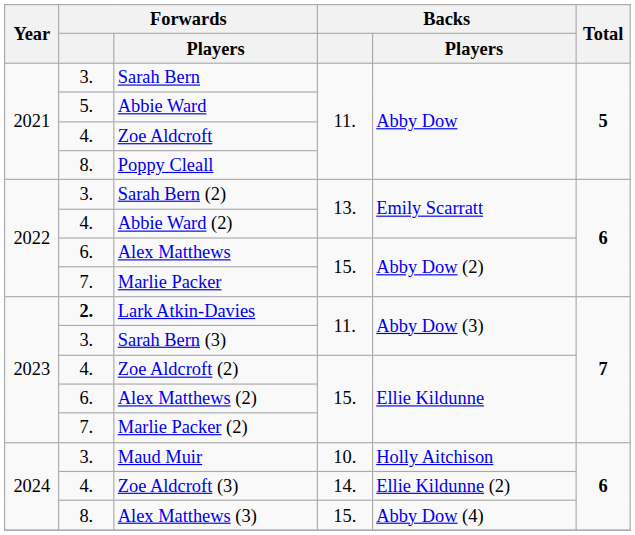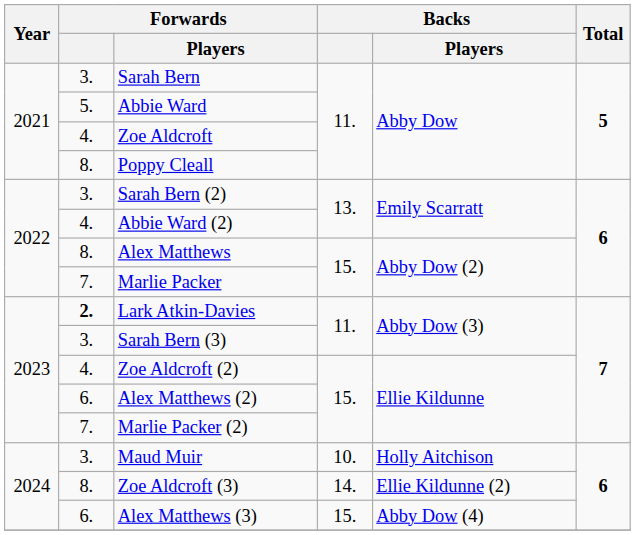 <table class="wikitable">
 <tr>
 <th width=40 rowspan=2>Year</th>
 <th colspan=2>Forwards</th>
 <th colspan=2>Backs</th>
 <th width=40 rowspan=2>Total</th>
 </tr>
 <tr>
 <th width=40></th>
 <th width=170>Players</th>
 <th width=40></th>
 <th width=170>Players</th>
 </tr>
 <tr>
 <td align=center rowspan=4>2021</td>
 <td align=center>3.</td>
 <td><a href='#'>Sarah Bern</a></td>
 <td align=center rowspan=4>11.</td>
 <td rowspan=4><a href='#'>Abby Dow</a></td>
 <td align=center rowspan=4><strong>5</strong></td>
 </tr>
 <tr>
 <td align=center>5.</td>
 <td><a href='#'>Abbie Ward</a></td>
 </tr>
 <tr>
 <td align=center>4.</td>
 <td><a href='#'>Zoe Aldcroft</a></td>
 </tr>
 <tr>
 <td align=center>8.</td>
 <td><a href='#'>Poppy Cleall</a></td>
 </tr>
 <tr>
 <td align=center rowspan=4>2022</td>
 <td align=center>3.</td>
 <td><a href='#'>Sarah Bern</a> (2)</td>
 <td align=center rowspan=2>13.</td>
 <td rowspan=2><a href='#'>Emily Scarratt</a></td>
 <td align=center rowspan=4><strong>6</strong></td>
 </tr>
 <tr>
 <td align=center>4.</td>
 <td><a href='#'>Abbie Ward</a> (2)</td>
 </tr>
 <tr>
-<td align=center>6.</td>
+<td align=center>8.</td>
 <td><a href='#'>Alex Matthews</a></td>
 <td align=center rowspan=2>15.</td>
 <td rowspan=2><a href='#'>Abby Dow</a> (2)</td>
 </tr>
 <tr>
 <td align=center>7.</td>
 <td><a href='#'>Marlie Packer</a></td>
 </tr>
 <tr>
 <td align=center rowspan=5>2023</td>
 <td align=center><strong>2.</strong></td>
 <td><a href='#'>Lark Atkin-Davies</a></td>
 <td align=center rowspan=2>11.</td>
 <td rowspan=2><a href='#'>Abby Dow</a> (3)</td>
 <td align=center rowspan=5><strong>7</strong></td>
 </tr>
 <tr>
 <td align=center>3.</td>
 <td><a href='#'>Sarah Bern</a> (3)</td>
 </tr>
 <tr>
 <td align=center>4.</td>
 <td><a href='#'>Zoe Aldcroft</a> (2)</td>
 <td align=center rowspan=3>15.</td>
 <td rowspan=3><a href='#'>Ellie Kildunne</a></td>
 </tr>
 <tr>
 <td align=center>6.</td>
 <td><a href='#'>Alex Matthews</a> (2)</td>
 </tr>
 <tr>
 <td align=center>7.</td>
 <td><a href='#'>Marlie Packer</a> (2)</td>
 </tr>
 <tr>
 <td align=center rowspan=3>2024</td>
 <td align=center>3.</td>
 <td><a href='#'>Maud Muir</a></td>
 <td align=center>10.</td>
 <td><a href='#'>Holly Aitchison</a></td>
 <td align=center rowspan=3><strong>6</strong></td>
 </tr>
 <tr>
-<td align=center>4.</td>
+<td align=center>8.</td>
 <td><a href='#'>Zoe Aldcroft</a> (3)</td>
 <td align=center>14.</td>
 <td><a href='#'>Ellie Kildunne</a> (2)</td>
 </tr>
 <tr>
-<td align=center>8.</td>
+<td align=center>6.</td>
 <td><a href='#'>Alex Matthews</a> (3)</td>
 <td align=center>15.</td>
 <td><a href='#'>Abby Dow</a> (4)</td>
 </tr>
 <tr>
 </tr>
 </table>
